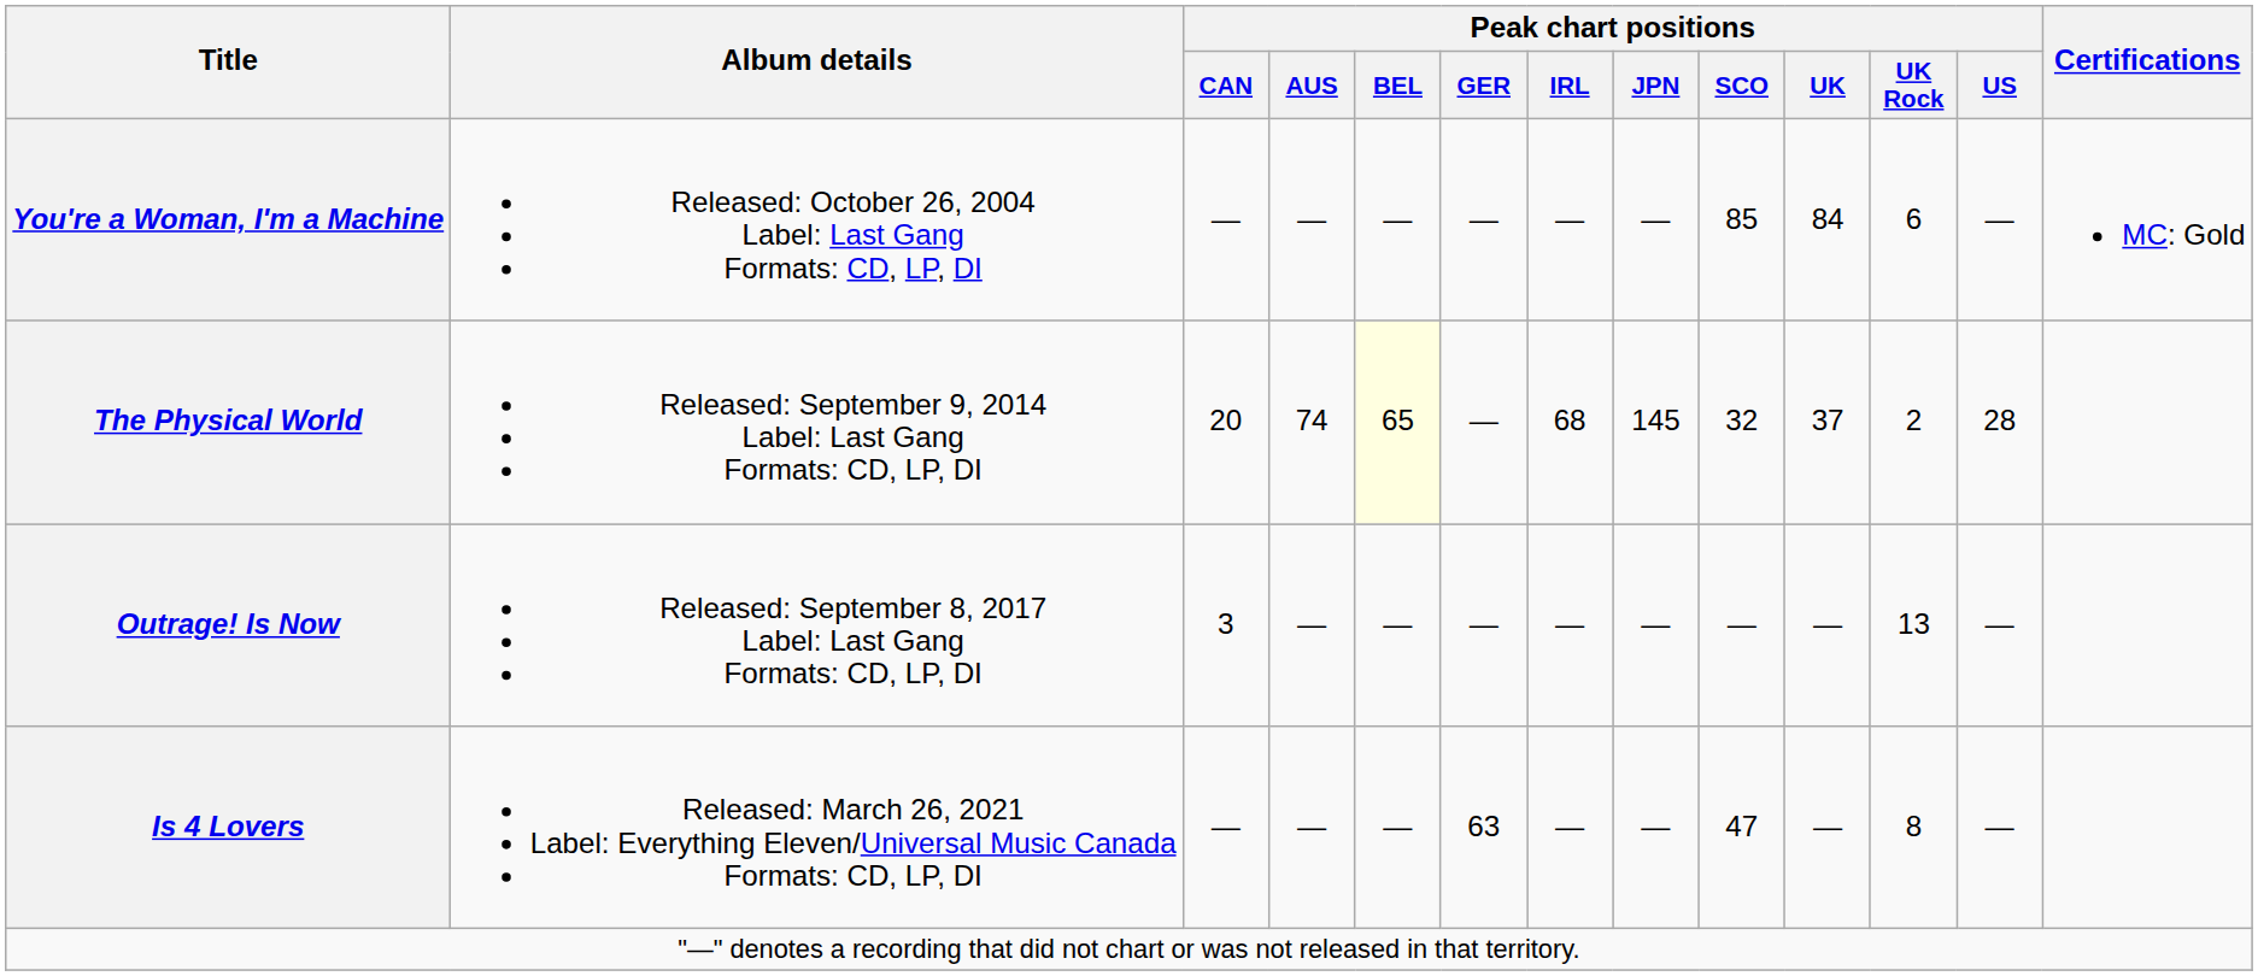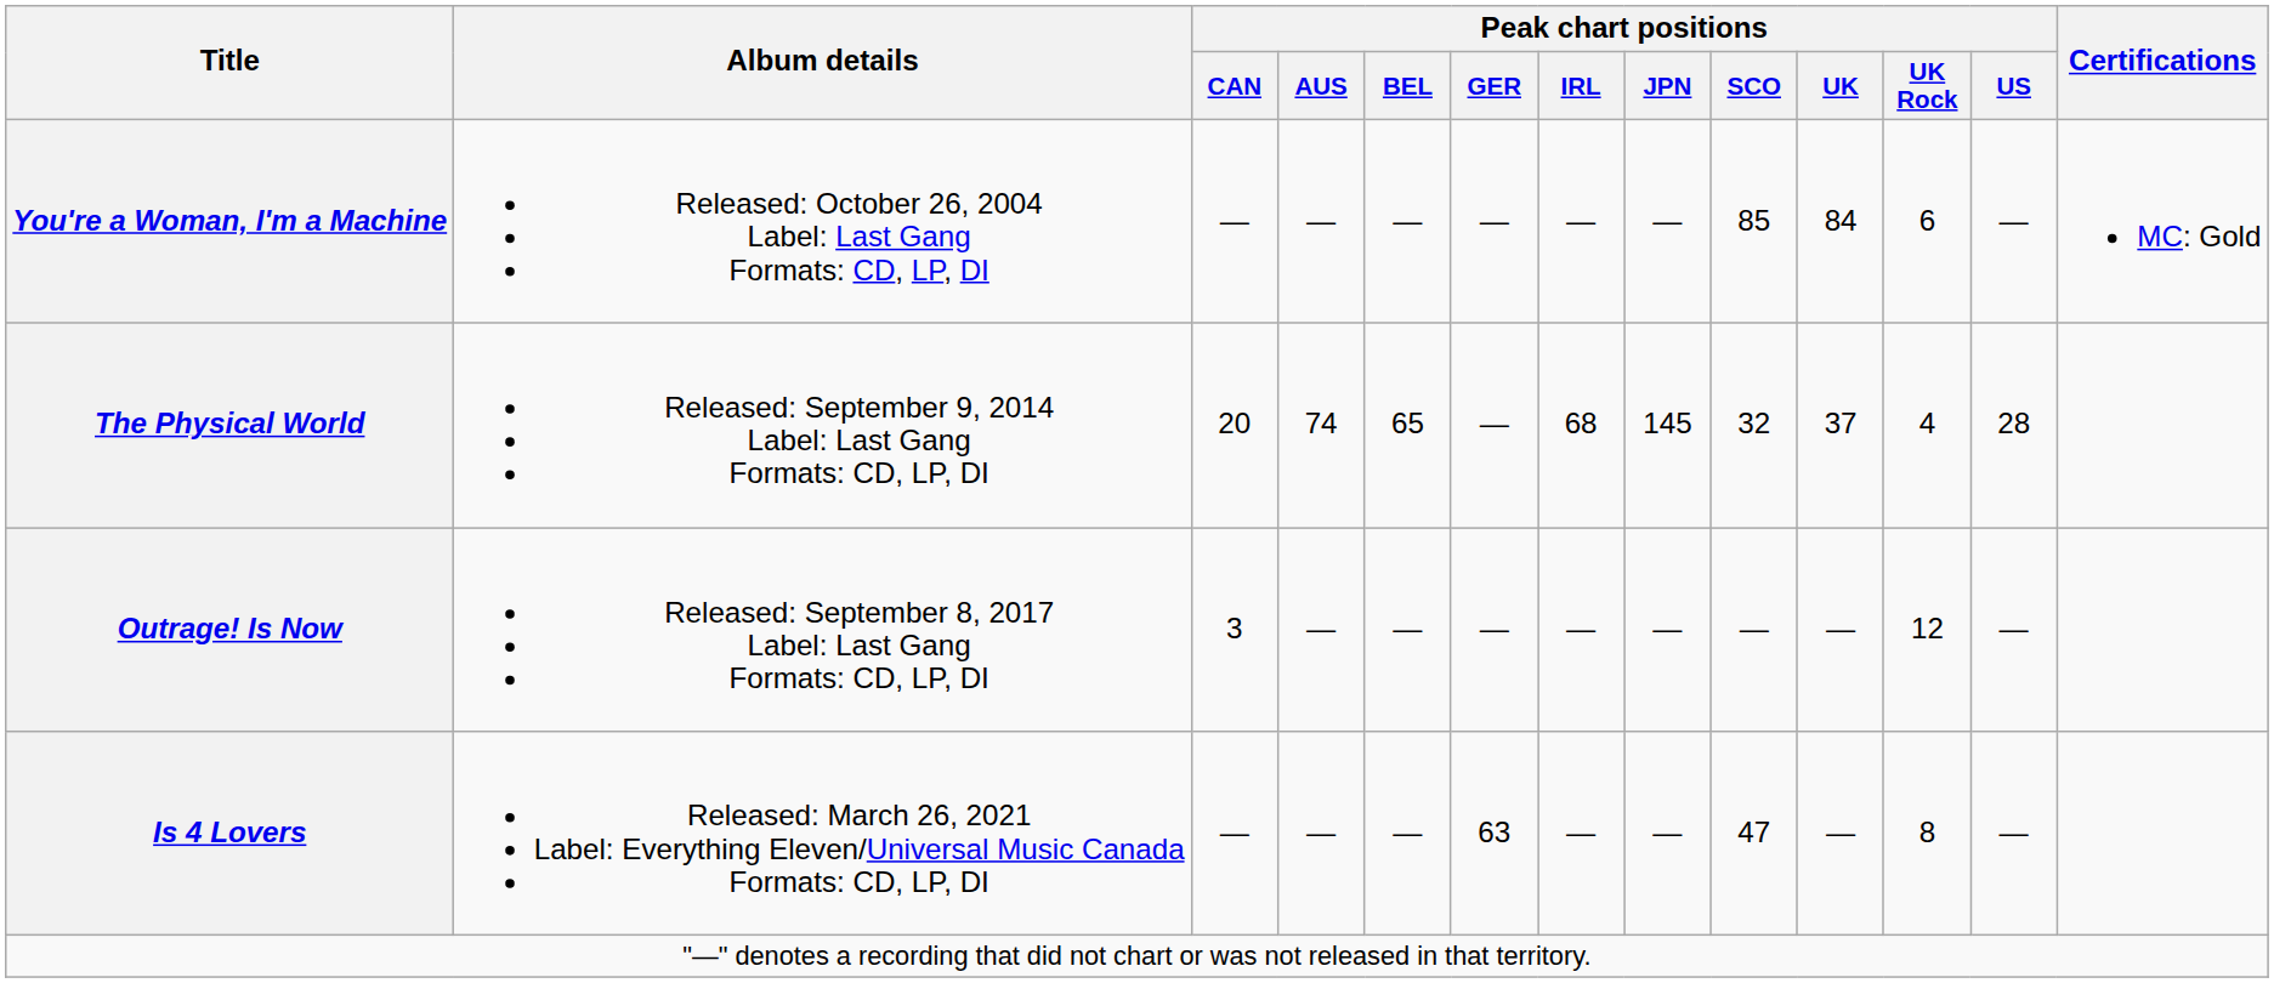 <table class="wikitable plainrowheaders" style="text-align:center;">
 <tr>
 <th scope="col" rowspan="2">Title</th>
 <th scope="col" rowspan="2">Album details</th>
 <th scope="col" colspan="10">Peak chart positions</th>
 <th scope="col" rowspan="2"><a href='#'>Certifications</a></th>
 </tr>
 <tr>
 <th scope="col" style="width:3em;font-size:85%;"><a href='#'>CAN</a><br></th>
 <th scope="col" style="width:3em;font-size:85%;"><a href='#'>AUS</a><br></th>
 <th scope="col" style="width:3em;font-size:85%;"><a href='#'>BEL</a><br></th>
 <th scope="col" style="width:3em;font-size:85%;"><a href='#'>GER</a><br></th>
 <th scope="col" style="width:3em;font-size:85%;"><a href='#'>IRL</a><br></th>
 <th scope="col" style="width:3em;font-size:85%;"><a href='#'>JPN</a><br></th>
 <th scope="col" style="width:3em;font-size:85%;"><a href='#'>SCO</a><br></th>
 <th scope="col" style="width:3em;font-size:85%;"><a href='#'>UK</a><br></th>
 <th scope="col" style="width:3em;font-size:85%;"><a href='#'>UK<br>Rock</a><br></th>
 <th scope="col" style="width:3em;font-size:85%;"><a href='#'>US</a><br></th>
 </tr>
 <tr>
 <th scope="row"><em><a href='#'>You're a Woman, I'm a Machine</a></em></th>
 <td><br><ul><li>Released: October 26, 2004</li><li>Label: <a href='#'>Last Gang</a></li><li>Formats: <a href='#'>CD</a>, <a href='#'>LP</a>, <a href='#'>DI</a></li></ul></td>
 <td>—</td>
 <td>—</td>
 <td>—</td>
 <td>—</td>
 <td>—</td>
 <td>—</td>
 <td>85</td>
 <td>84</td>
 <td>6</td>
 <td>—</td>
 <td><br><ul><li><a href='#'>MC</a>: Gold</li></ul></td>
 </tr>
 <tr>
 <th scope="row"><em><a href='#'>The Physical World</a></em></th>
 <td><br><ul><li>Released: September 9, 2014</li><li>Label: Last Gang</li><li>Formats: CD, LP, DI</li></ul></td>
 <td>20</td>
 <td>74</td>
-<td style="background: lightyellow;">65</td>
+<td>65</td>
 <td>—</td>
 <td>68</td>
 <td>145</td>
 <td>32</td>
 <td>37</td>
-<td>2</td>
+<td>4</td>
 <td>28</td>
 <td></td>
 </tr>
 <tr>
 <th scope="row"><em><a href='#'>Outrage! Is Now</a></em></th>
 <td><br><ul><li>Released: September 8, 2017</li><li>Label: Last Gang</li><li>Formats: CD, LP, DI</li></ul></td>
 <td>3</td>
 <td>—</td>
 <td>—</td>
 <td>—</td>
 <td>—</td>
 <td>—</td>
 <td>—</td>
 <td>—</td>
-<td>13</td>
+<td>12</td>
 <td>—</td>
 <td></td>
 </tr>
 <tr>
 <th scope="row"><em><a href='#'>Is 4 Lovers</a></em></th>
 <td><br><ul><li>Released: March 26, 2021</li><li>Label: Everything Eleven/<a href='#'>Universal Music Canada</a></li><li>Formats: CD, LP, DI</li></ul></td>
 <td>—</td>
 <td>—</td>
 <td>—</td>
 <td>63</td>
 <td>—</td>
 <td>—</td>
 <td>47</td>
 <td>—</td>
 <td>8</td>
 <td>—</td>
 <td></td>
 </tr>
 <tr>
 <td colspan="16" style="font-size:90%">"—" denotes a recording that did not chart or was not released in that territory.</td>
 </tr>
 </table>
